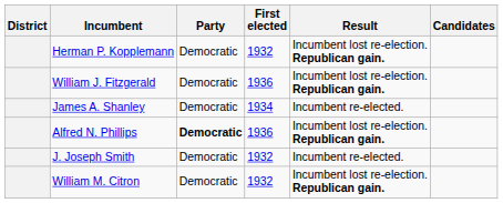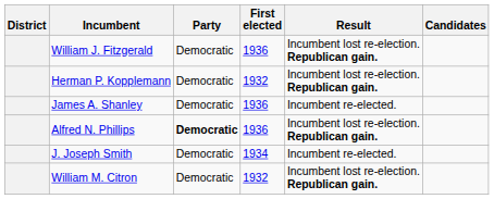 <table class=wikitable>
 <tr valign=bottom>
 <th>District</th>
 <th>Incumbent</th>
 <th>Party</th>
 <th>First<br>elected</th>
 <th>Result</th>
 <th>Candidates</th>
 </tr>
 <tr>
 <th></th>
+<td><a href='#'>William J. Fitzgerald</a></td>
+<td>Democratic</td>
+<td><a href='#'>1936</a></td>
+<td>Incumbent lost re-election.<br><strong>Republican gain.</strong></td>
+<td nowrap></td>
+</tr>
+<tr>
+<th></th>
 <td><a href='#'>Herman P. Kopplemann</a></td>
 <td>Democratic</td>
 <td><a href='#'>1932</a></td>
 <td>Incumbent lost re-election.<br><strong>Republican gain.</strong></td>
 <td nowrap></td>
 </tr>
 <tr>
 <th></th>
-<td><a href='#'>William J. Fitzgerald</a></td>
+<td><a href='#'>James A. Shanley</a></td>
 <td>Democratic</td>
 <td><a href='#'>1936</a></td>
-<td>Incumbent lost re-election.<br><strong>Republican gain.</strong></td>
-<td nowrap></td>
-</tr>
-<tr>
-<th></th>
-<td><a href='#'>James A. Shanley</a></td>
-<td>Democratic</td>
-<td><a href='#'>1934</a></td>
 <td>Incumbent re-elected.</td>
 <td nowrap></td>
 </tr>
 <tr>
 <th></th>
 <td><a href='#'>Alfred N. Phillips</a></td>
 <td><strong>Democratic</strong></td>
 <td><a href='#'>1936</a></td>
 <td>Incumbent lost re-election.<br><strong>Republican gain.</strong></td>
 <td nowrap></td>
 </tr>
 <tr>
 <th></th>
 <td><a href='#'>J. Joseph Smith</a></td>
 <td>Democratic</td>
-<td><a href='#'>1932</a></td>
+<td><a href='#'>1934</a></td>
 <td>Incumbent re-elected.</td>
 <td nowrap></td>
 </tr>
 <tr>
 <th></th>
 <td><a href='#'>William M. Citron</a></td>
 <td>Democratic</td>
 <td><a href='#'>1932</a></td>
 <td>Incumbent lost re-election.<br><strong>Republican gain.</strong></td>
 <td nowrap></td>
 </tr>
 </table>
